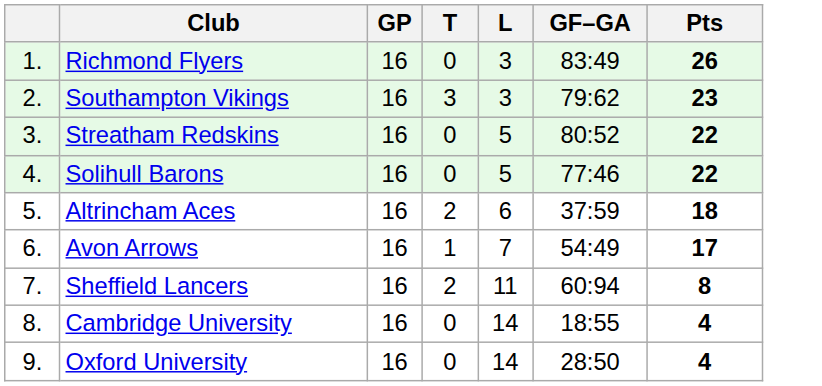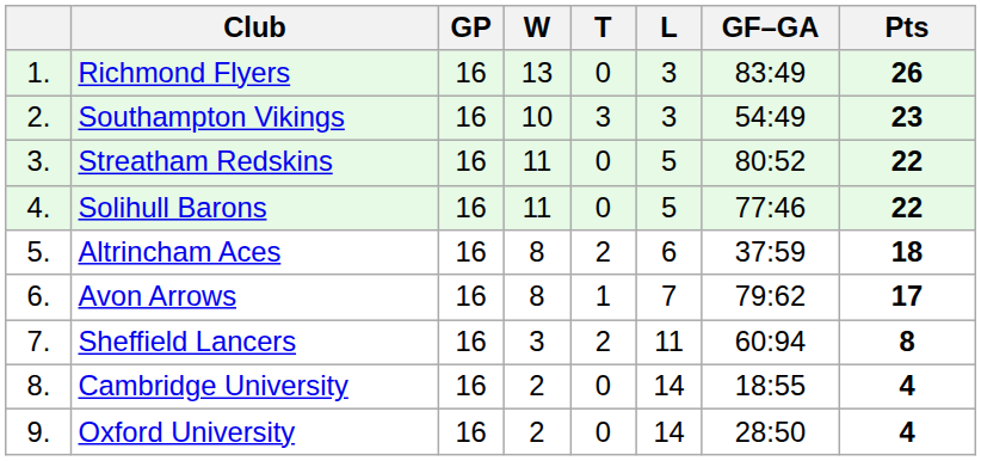 <table class="wikitable">
 <tr>
 <th width="30"></th>
 <th width="200">Club</th>
 <th width="30">GP</th>
+<th width="30">W</th>
 <th width="30">T</th>
 <th width="30">L</th>
 <th width="70">GF–GA</th>
 <th width="70">Pts</th>
 </tr>
 <tr bgcolor="#e6fae6" align="center">
 <td>1.</td>
 <td align="left"><a href='#'>Richmond Flyers</a></td>
 <td>16</td>
+<td>13</td>
 <td>0</td>
 <td>3</td>
 <td>83:49</td>
 <td><strong>26</strong></td>
 </tr>
 <tr bgcolor="#e6fae6" align="center">
 <td>2.</td>
 <td align="left"><a href='#'>Southampton Vikings</a></td>
 <td>16</td>
+<td>10</td>
 <td>3</td>
 <td>3</td>
-<td>79:62</td>
+<td>54:49</td>
 <td><strong>23</strong></td>
 </tr>
 <tr bgcolor="#e6fae6" align="center">
 <td>3.</td>
 <td align="left"><a href='#'>Streatham Redskins</a></td>
 <td>16</td>
+<td>11</td>
 <td>0</td>
 <td>5</td>
 <td>80:52</td>
 <td><strong>22</strong></td>
 </tr>
 <tr bgcolor="#e6fae6" align="center">
 <td>4.</td>
 <td align="left"><a href='#'>Solihull Barons</a></td>
 <td>16</td>
+<td>11</td>
 <td>0</td>
 <td>5</td>
 <td>77:46</td>
 <td><strong>22</strong></td>
 </tr>
 <tr bgcolor="#FFFFFF" align="center">
 <td>5.</td>
 <td align="left"><a href='#'>Altrincham Aces</a></td>
 <td>16</td>
+<td>8</td>
 <td>2</td>
 <td>6</td>
 <td>37:59</td>
 <td><strong>18</strong></td>
 </tr>
 <tr bgcolor="#FFFFFF" align="center">
 <td>6.</td>
 <td align="left"><a href='#'>Avon Arrows</a></td>
 <td>16</td>
+<td>8</td>
 <td>1</td>
 <td>7</td>
-<td>54:49</td>
+<td>79:62</td>
 <td><strong>17</strong></td>
 </tr>
 <tr bgcolor="#FFFFFF" align="center">
 <td>7.</td>
 <td align="left"><a href='#'>Sheffield Lancers</a></td>
 <td>16</td>
+<td>3</td>
 <td>2</td>
 <td>11</td>
 <td>60:94</td>
 <td><strong>8</strong></td>
 </tr>
 <tr bgcolor="#FFFFFF" align="center">
 <td>8.</td>
 <td align="left"><a href='#'>Cambridge University</a></td>
 <td>16</td>
+<td>2</td>
 <td>0</td>
 <td>14</td>
 <td>18:55</td>
 <td><strong>4</strong></td>
 </tr>
 <tr bgcolor="#FFFFFF" align="center">
 <td>9.</td>
 <td align="left"><a href='#'>Oxford University</a></td>
 <td>16</td>
+<td>2</td>
 <td>0</td>
 <td>14</td>
 <td>28:50</td>
 <td><strong>4</strong></td>
 </tr>
 </table>
